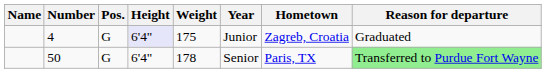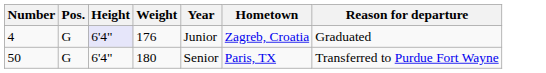 <table class="wikitable sortable" border="1">
 <tr>
-<th>Name</th>
 <th>Number</th>
 <th>Pos.</th>
 <th>Height</th>
 <th>Weight</th>
 <th>Year</th>
 <th>Hometown</th>
 <th class="unsortable">Reason for departure</th>
 </tr>
 <tr>
-<td></td>
 <td>4</td>
 <td>G</td>
 <td style="background: lavender;">6'4"</td>
-<td>175</td>
+<td>176</td>
 <td>Junior</td>
 <td><a href='#'>Zagreb, Croatia</a></td>
 <td>Graduated</td>
 </tr>
 <tr>
-<td></td>
 <td>50</td>
 <td>G</td>
 <td>6'4"</td>
-<td>178</td>
+<td>180</td>
 <td>Senior</td>
 <td><a href='#'>Paris, TX</a></td>
-<td style="background: lightgreen;">Transferred to <a href='#'>Purdue Fort Wayne</a></td>
+<td>Transferred to <a href='#'>Purdue Fort Wayne</a></td>
 </tr>
 </table>
